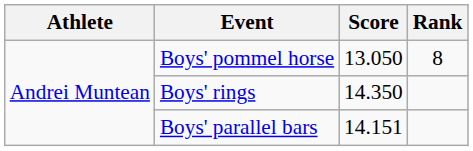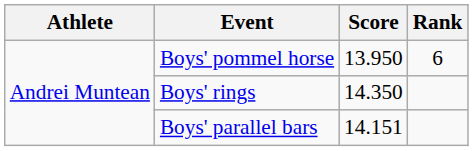 <table class="wikitable" border="1" style="font-size:90%">
 <tr>
 <th>Athlete</th>
 <th>Event</th>
 <th>Score</th>
 <th>Rank</th>
 </tr>
 <tr>
 <td rowspan=3><a href='#'>Andrei Muntean</a></td>
 <td><a href='#'>Boys' pommel horse</a></td>
-<td align=center>13.050</td>
-<td align=center>8</td>
+<td align=center>13.950</td>
+<td align=center>6</td>
 </tr>
 <tr>
 <td><a href='#'>Boys' rings</a></td>
 <td align=center>14.350</td>
 <td align=center></td>
 </tr>
 <tr>
 <td><a href='#'>Boys' parallel bars</a></td>
 <td align=center>14.151</td>
 <td align=center></td>
 </tr>
 </table>
